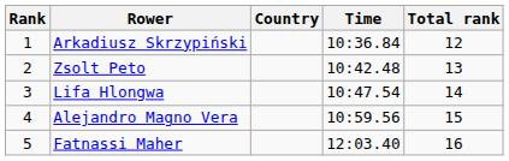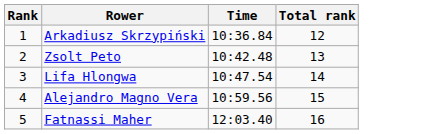 <table class="wikitable" style="text-align:center">
 <tr>
 <th>Rank</th>
 <th>Rower</th>
-<th>Country</th>
 <th>Time</th>
 <th>Total rank</th>
 </tr>
 <tr>
 <td>1</td>
 <td align="left"><a href='#'>Arkadiusz Skrzypiński</a></td>
-<td align="left"></td>
 <td>10:36.84</td>
 <td>12</td>
 </tr>
 <tr>
 <td>2</td>
 <td align="left"><a href='#'>Zsolt Peto</a></td>
-<td align="left"></td>
 <td>10:42.48</td>
 <td>13</td>
 </tr>
 <tr>
 <td>3</td>
 <td align="left"><a href='#'>Lifa Hlongwa</a></td>
-<td align="left"></td>
 <td>10:47.54</td>
 <td>14</td>
 </tr>
 <tr>
 <td>4</td>
 <td align="left"><a href='#'>Alejandro Magno Vera</a></td>
-<td align="left"></td>
 <td>10:59.56</td>
 <td>15</td>
 </tr>
 <tr>
 <td>5</td>
 <td align="left"><a href='#'>Fatnassi Maher</a></td>
-<td align="left"></td>
 <td>12:03.40</td>
 <td>16</td>
 </tr>
 </table>
